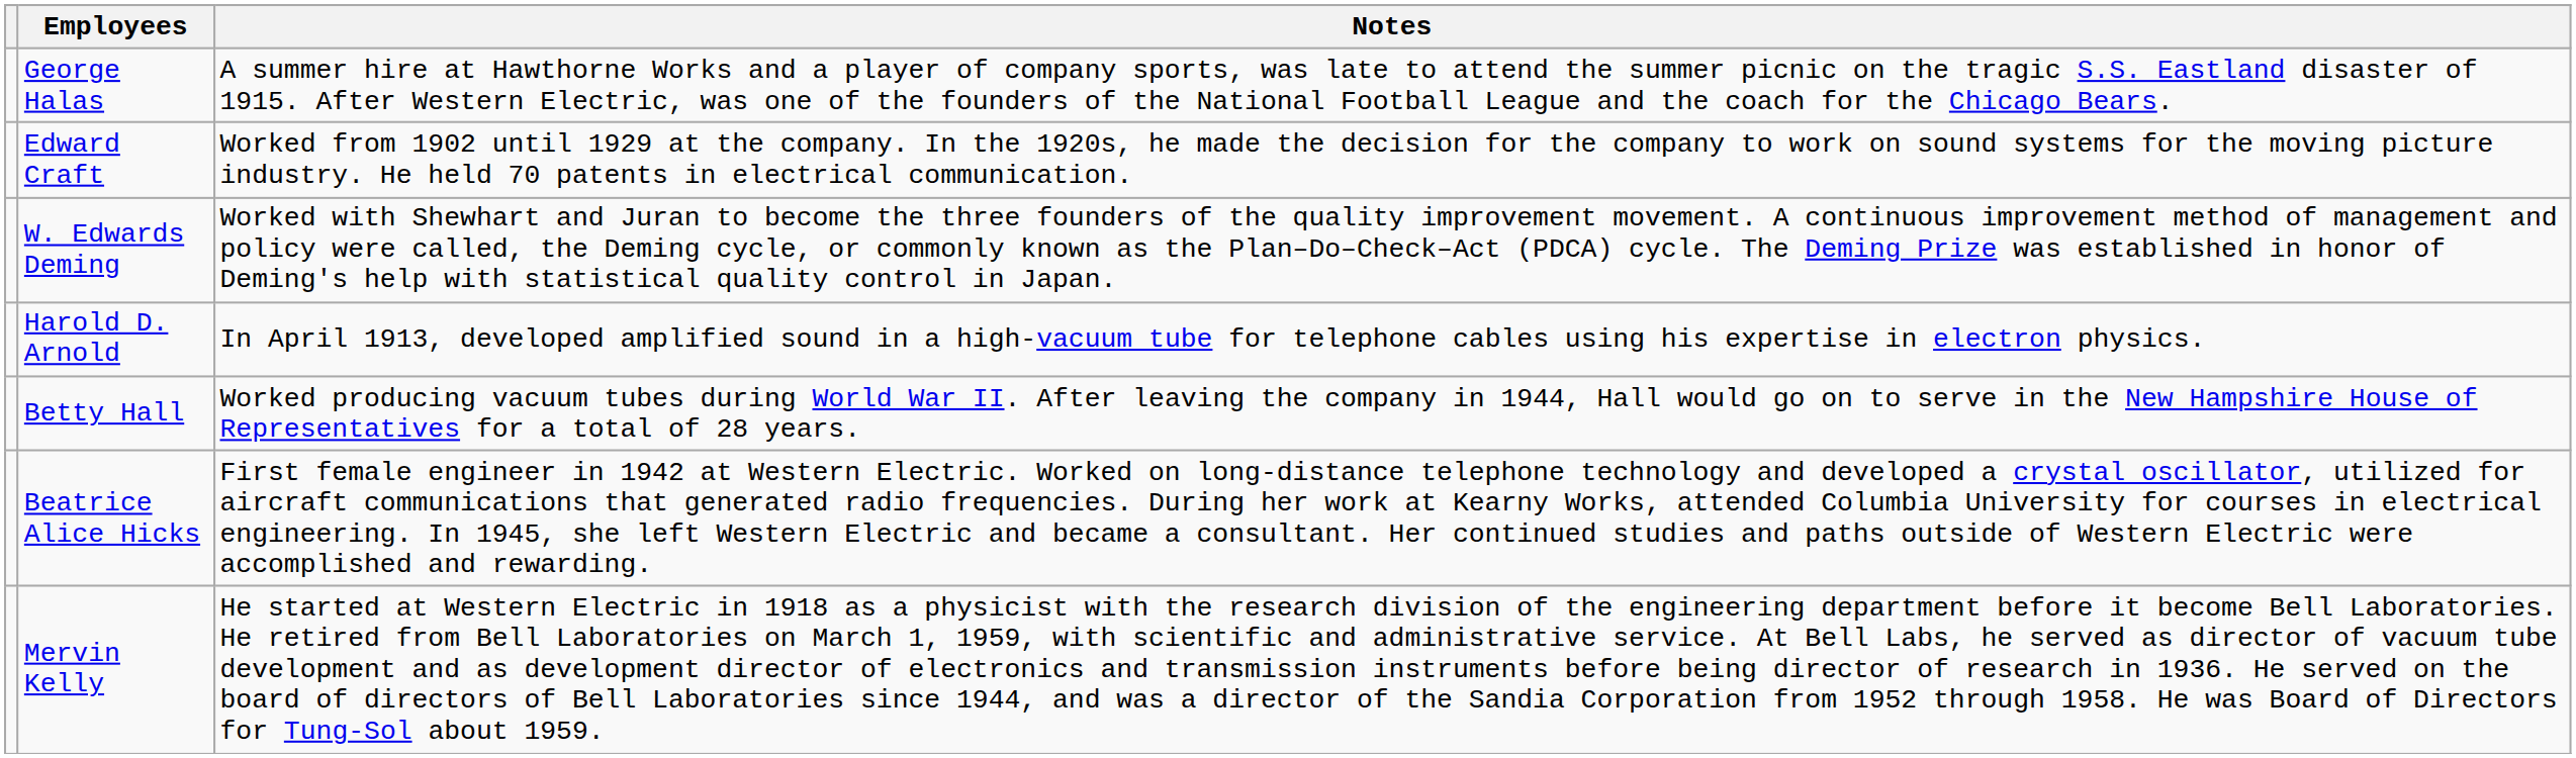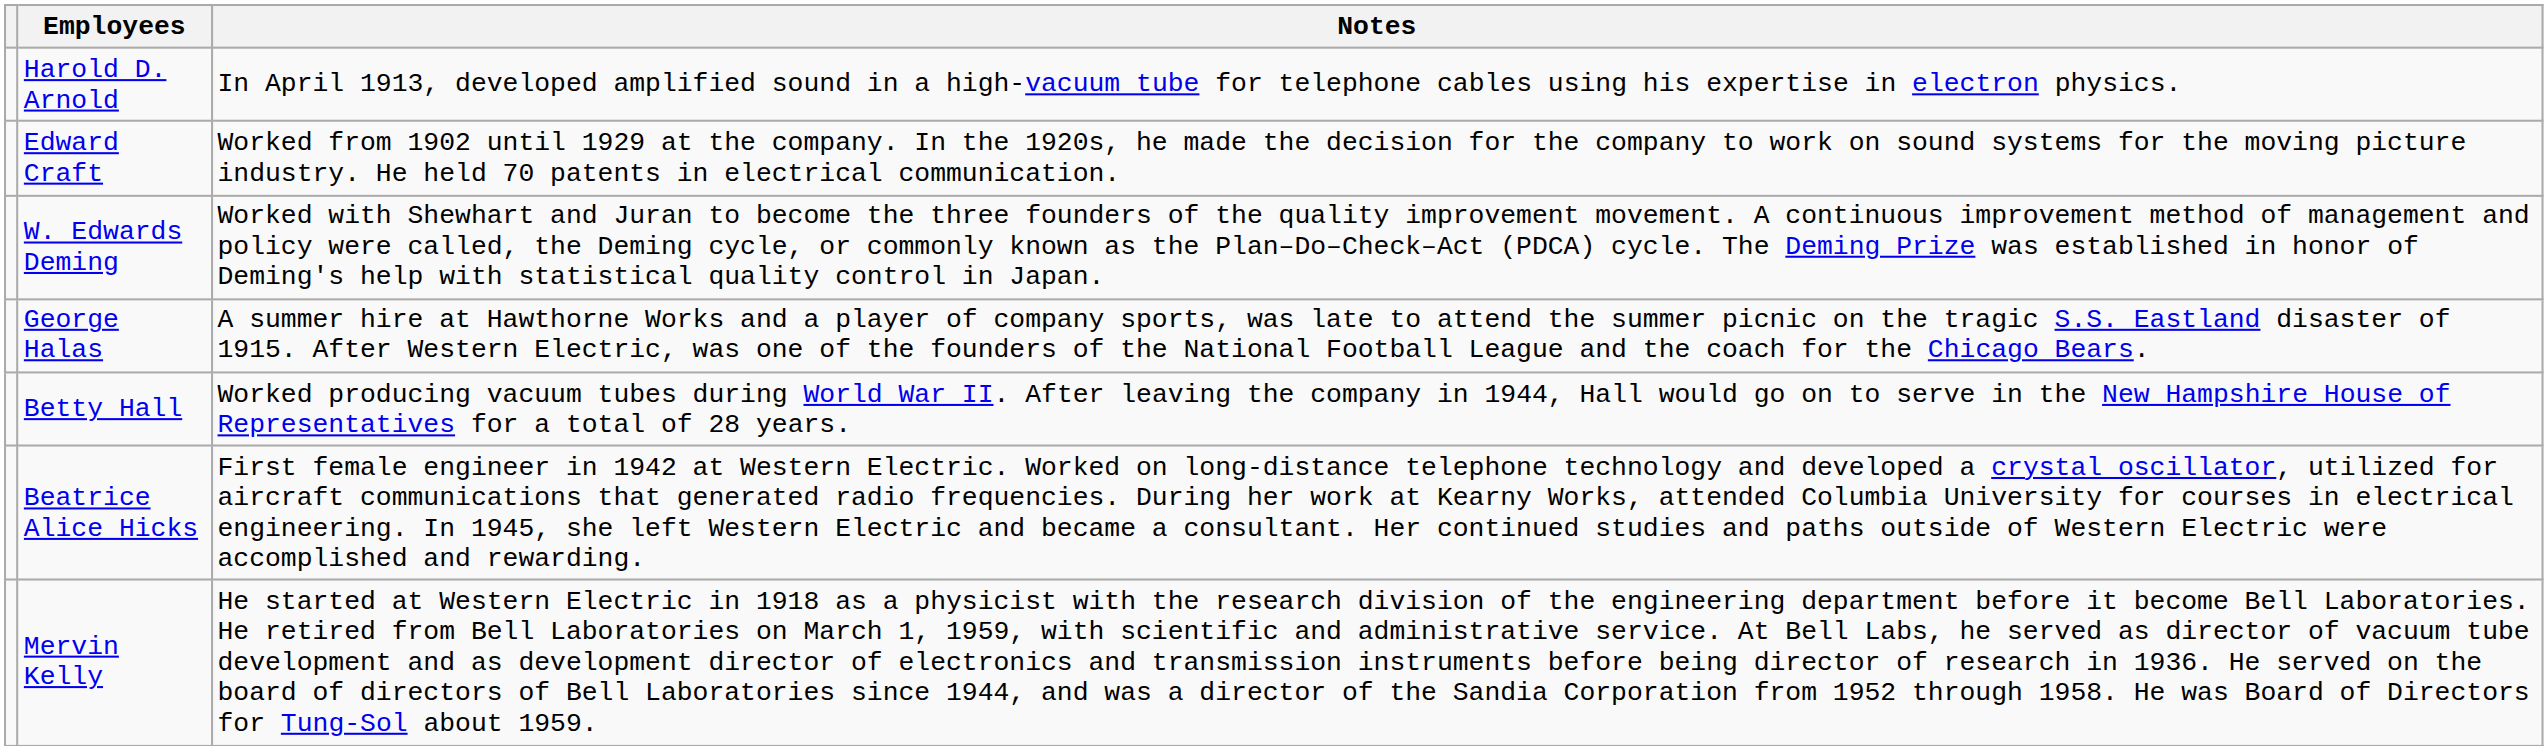 <table class="wikitable sortable">
 <tr>
 <th></th>
 <th>Employees</th>
 <th>Notes</th>
 </tr>
 <tr>
 <td></td>
-<td><a href='#'>George Halas</a></td>
-<td>A summer hire at Hawthorne Works and a player of company sports, was late to attend the summer picnic on the tragic <a href='#'>S.S. Eastland</a> disaster of 1915. After Western Electric, was one of the founders of the National Football League and the coach for the <a href='#'>Chicago Bears</a>.</td>
+<td><a href='#'>Harold D. Arnold</a></td>
+<td>In April 1913, developed amplified sound in a high-<a href='#'>vacuum tube</a> for telephone cables using his expertise in <a href='#'>electron</a> physics.</td>
 </tr>
 <tr>
 <td></td>
 <td><a href='#'>Edward Craft</a></td>
 <td>Worked from 1902 until 1929 at the company. In the 1920s, he made the decision for the company to work on sound systems for the moving picture industry. He held 70 patents in electrical communication.</td>
 </tr>
 <tr>
 <td></td>
 <td><a href='#'>W. Edwards Deming</a></td>
 <td>Worked with Shewhart and Juran to become the three founders of the quality improvement movement. A continuous improvement method of management and policy were called, the Deming cycle, or commonly known as the Plan–Do–Check–Act (PDCA) cycle. The <a href='#'>Deming Prize</a> was established in honor of Deming's help with statistical quality control in Japan.</td>
 </tr>
 <tr>
 <td></td>
-<td><a href='#'>Harold D. Arnold</a></td>
-<td>In April 1913, developed amplified sound in a high-<a href='#'>vacuum tube</a> for telephone cables using his expertise in <a href='#'>electron</a> physics.</td>
+<td><a href='#'>George Halas</a></td>
+<td>A summer hire at Hawthorne Works and a player of company sports, was late to attend the summer picnic on the tragic <a href='#'>S.S. Eastland</a> disaster of 1915. After Western Electric, was one of the founders of the National Football League and the coach for the <a href='#'>Chicago Bears</a>.</td>
 </tr>
 <tr>
 <td></td>
 <td><a href='#'>Betty Hall</a></td>
 <td>Worked producing vacuum tubes during <a href='#'>World War II</a>. After leaving the company in 1944, Hall would go on to serve in the <a href='#'>New Hampshire House of Representatives</a> for a total of 28 years.</td>
 </tr>
 <tr>
 <td></td>
 <td><a href='#'>Beatrice Alice Hicks</a></td>
 <td>First female engineer in 1942 at Western Electric. Worked on long-distance telephone technology and developed a <a href='#'>crystal oscillator</a>, utilized for aircraft communications that generated radio frequencies. During her work at Kearny Works, attended Columbia University for courses in electrical engineering. In 1945, she left Western Electric and became a consultant. Her continued studies and paths outside of Western Electric were accomplished and rewarding.</td>
 </tr>
 <tr>
 <td></td>
 <td><a href='#'>Mervin Kelly</a></td>
 <td>He started at Western Electric in 1918 as a physicist with the research division of the engineering department before it become Bell Laboratories. He retired from Bell Laboratories on March 1, 1959, with scientific and administrative service. At Bell Labs, he served as director of vacuum tube development and as development director of electronics and transmission instruments before being director of research in 1936. He served on the board of directors of Bell Laboratories since 1944, and was a director of the Sandia Corporation from 1952 through 1958. He was Board of Directors for <a href='#'>Tung-Sol</a> about 1959.</td>
 </tr>
 <tr>
 </tr>
 </table>
